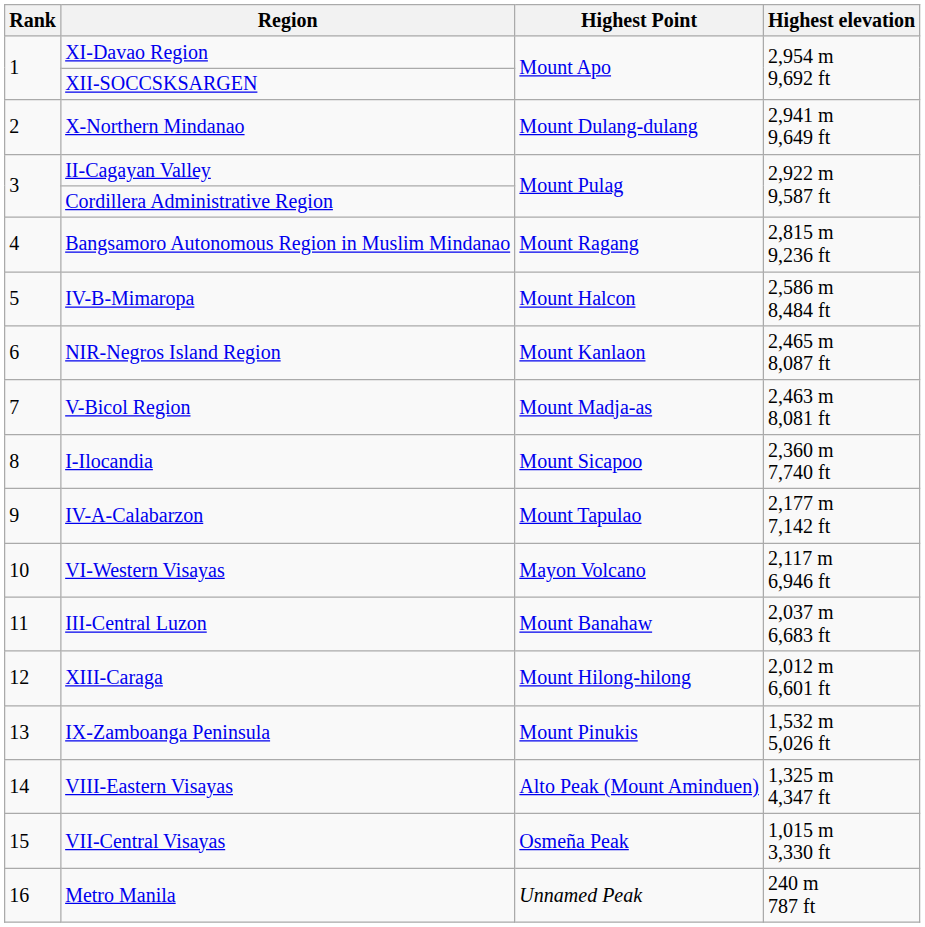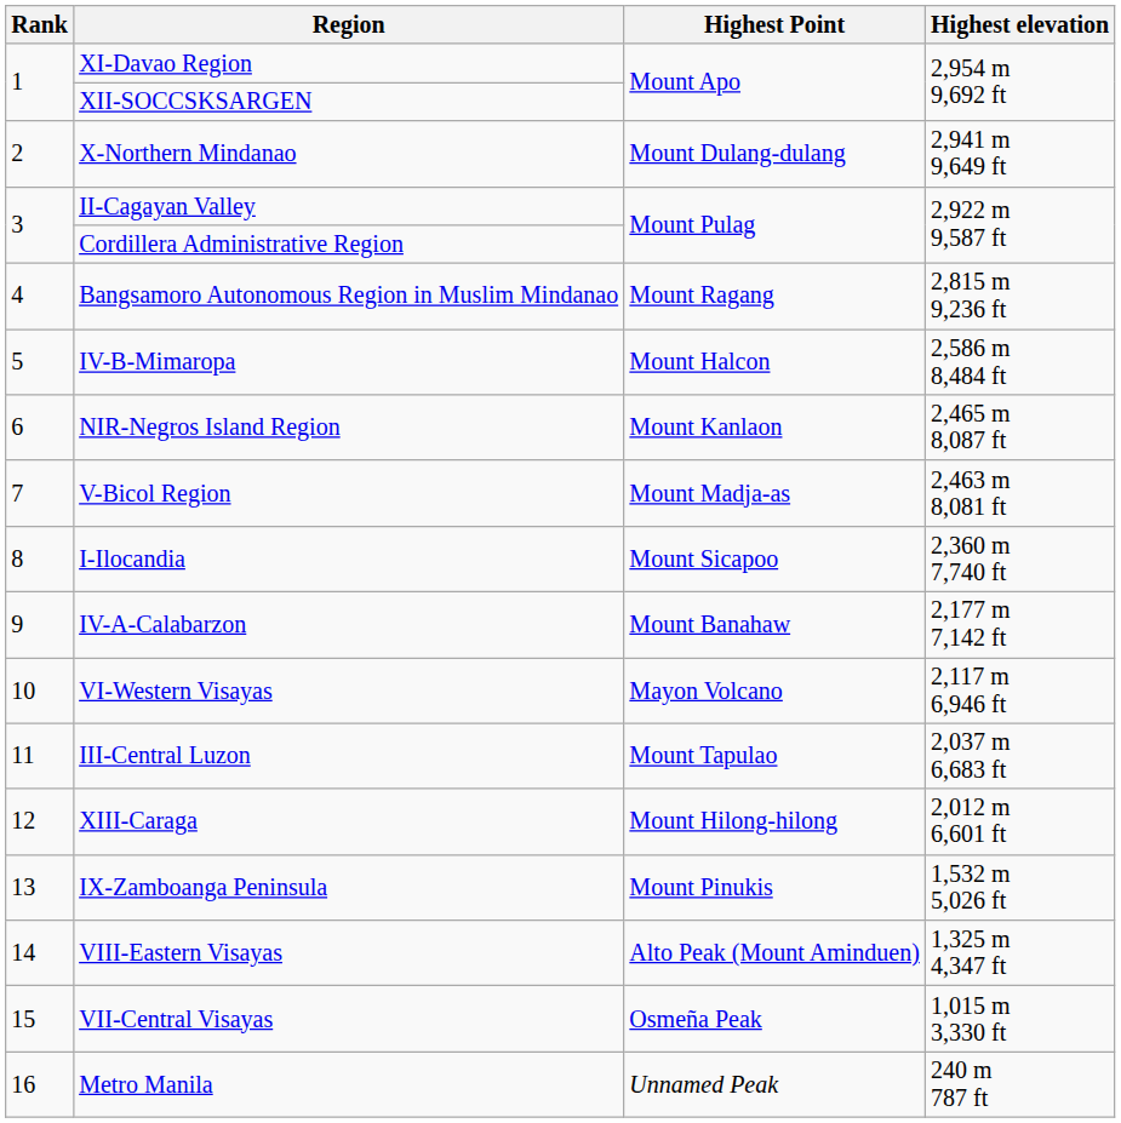 <table class="wikitable sortable">
 <tr>
 <th scope="col">Rank</th>
 <th scope="col">Region</th>
 <th scope="col">Highest Point</th>
 <th scope="col">Highest elevation</th>
 </tr>
 <tr>
 <td rowspan="2" scope="row">1</td>
 <td><a href='#'>XI-Davao Region</a></td>
 <td rowspan="2"><a href='#'>Mount Apo</a></td>
 <td rowspan="2">2,954 m<br>9,692 ft</td>
 </tr>
 <tr>
 <td><a href='#'>XII-SOCCSKSARGEN</a></td>
 </tr>
 <tr>
 <td>2</td>
 <td><a href='#'>X-Northern Mindanao</a></td>
 <td><a href='#'>Mount Dulang-dulang</a></td>
 <td>2,941 m<br>9,649 ft</td>
 </tr>
 <tr>
 <td rowspan="2">3</td>
 <td><a href='#'>II-Cagayan Valley</a></td>
 <td rowspan="2"><a href='#'>Mount Pulag</a></td>
 <td rowspan="2">2,922 m<br>9,587 ft</td>
 </tr>
 <tr>
 <td><a href='#'>Cordillera Administrative Region</a></td>
 </tr>
 <tr>
 <td>4</td>
 <td><a href='#'>Bangsamoro Autonomous Region in Muslim Mindanao</a></td>
 <td><a href='#'>Mount Ragang</a></td>
 <td>2,815 m<br>9,236 ft</td>
 </tr>
 <tr>
 <td>5</td>
 <td><a href='#'>IV-B-Mimaropa</a></td>
 <td><a href='#'>Mount Halcon</a></td>
 <td>2,586 m<br>8,484 ft</td>
 </tr>
 <tr>
 <td>6</td>
 <td><a href='#'>NIR-Negros Island Region</a></td>
 <td><a href='#'>Mount Kanlaon</a></td>
 <td>2,465 m<br>8,087 ft</td>
 </tr>
 <tr>
 <td>7</td>
 <td><a href='#'>V-Bicol Region</a></td>
 <td><a href='#'>Mount Madja-as</a></td>
 <td>2,463 m<br>8,081 ft</td>
 </tr>
 <tr>
 <td>8</td>
 <td><a href='#'>I-Ilocandia</a></td>
 <td><a href='#'>Mount Sicapoo</a></td>
 <td>2,360 m<br>7,740 ft</td>
 </tr>
 <tr>
 <td>9</td>
 <td><a href='#'>IV-A-Calabarzon</a></td>
-<td><a href='#'>Mount Tapulao</a></td>
+<td><a href='#'>Mount Banahaw</a></td>
 <td>2,177 m<br>7,142 ft</td>
 </tr>
 <tr>
 <td>10</td>
 <td><a href='#'>VI-Western Visayas</a></td>
 <td><a href='#'>Mayon Volcano</a></td>
 <td>2,117 m<br>6,946 ft</td>
 </tr>
 <tr>
 <td>11</td>
 <td><a href='#'>III-Central Luzon</a></td>
-<td><a href='#'>Mount Banahaw</a></td>
+<td><a href='#'>Mount Tapulao</a></td>
 <td>2,037 m<br>6,683 ft</td>
 </tr>
 <tr>
 <td>12</td>
 <td><a href='#'>XIII-Caraga</a></td>
 <td><a href='#'>Mount Hilong-hilong</a></td>
 <td>2,012 m<br>6,601 ft</td>
 </tr>
 <tr>
 <td>13</td>
 <td><a href='#'>IX-Zamboanga Peninsula</a></td>
 <td><a href='#'>Mount Pinukis</a></td>
 <td>1,532 m<br>5,026 ft</td>
 </tr>
 <tr>
 <td>14</td>
 <td><a href='#'>VIII-Eastern Visayas</a></td>
 <td><a href='#'>Alto Peak (Mount Aminduen)</a></td>
 <td>1,325 m<br>4,347 ft</td>
 </tr>
 <tr>
 <td>15</td>
 <td><a href='#'>VII-Central Visayas</a></td>
 <td><a href='#'>Osmeña Peak</a></td>
 <td>1,015 m<br>3,330 ft</td>
 </tr>
 <tr>
 <td>16</td>
 <td><a href='#'>Metro Manila</a></td>
 <td><em>Unnamed Peak</em></td>
 <td>240 m<br>787 ft</td>
 </tr>
 </table>
